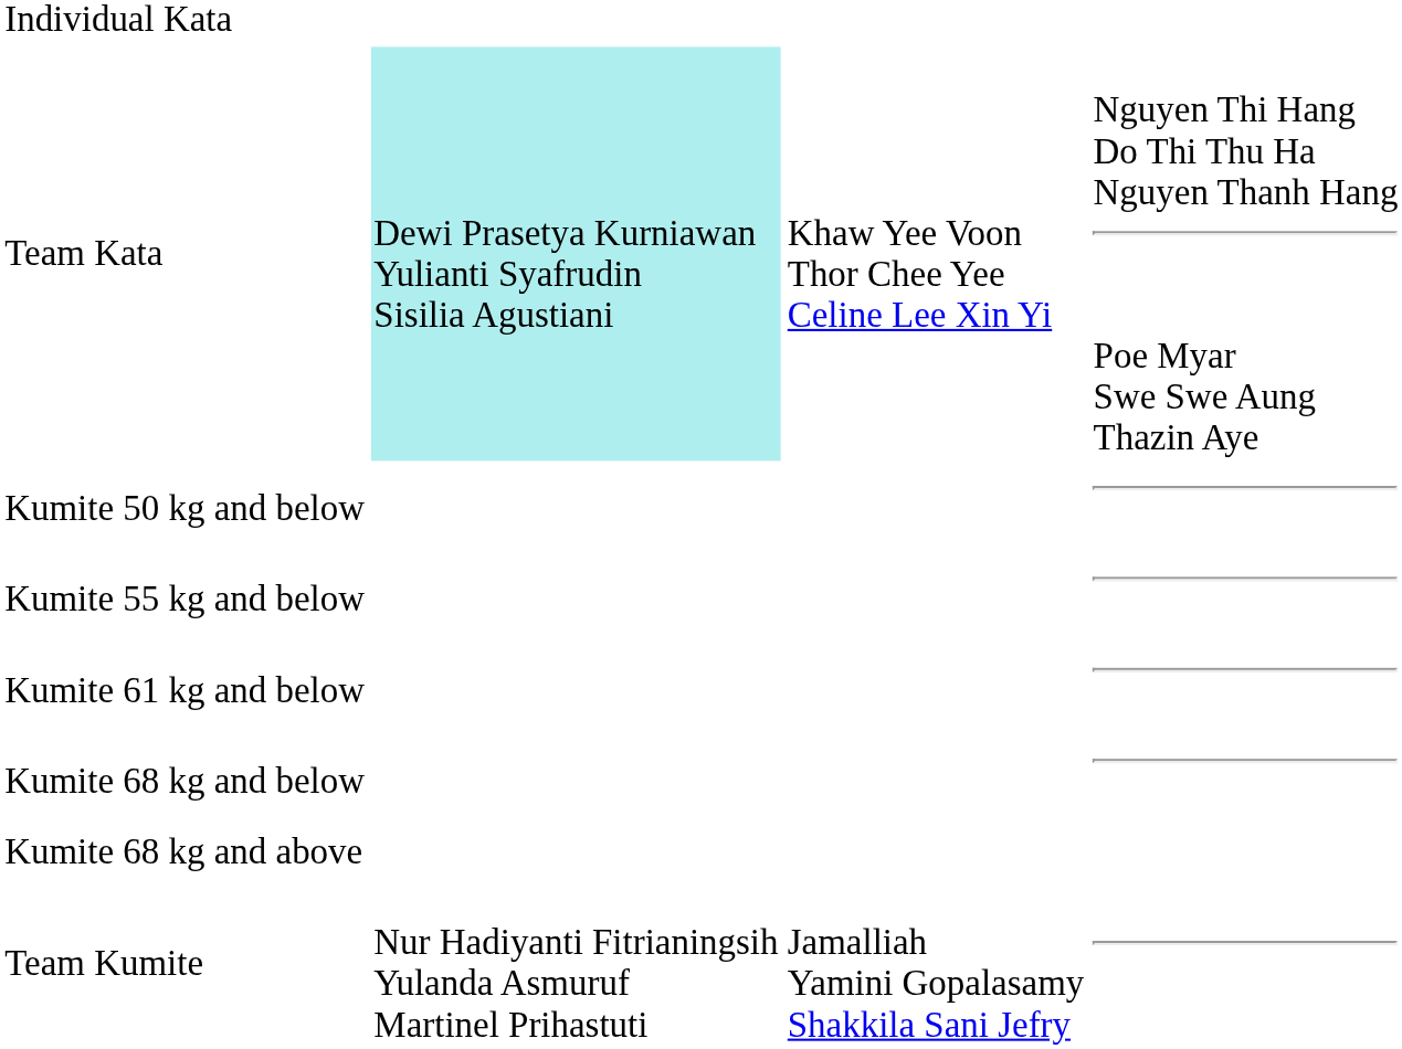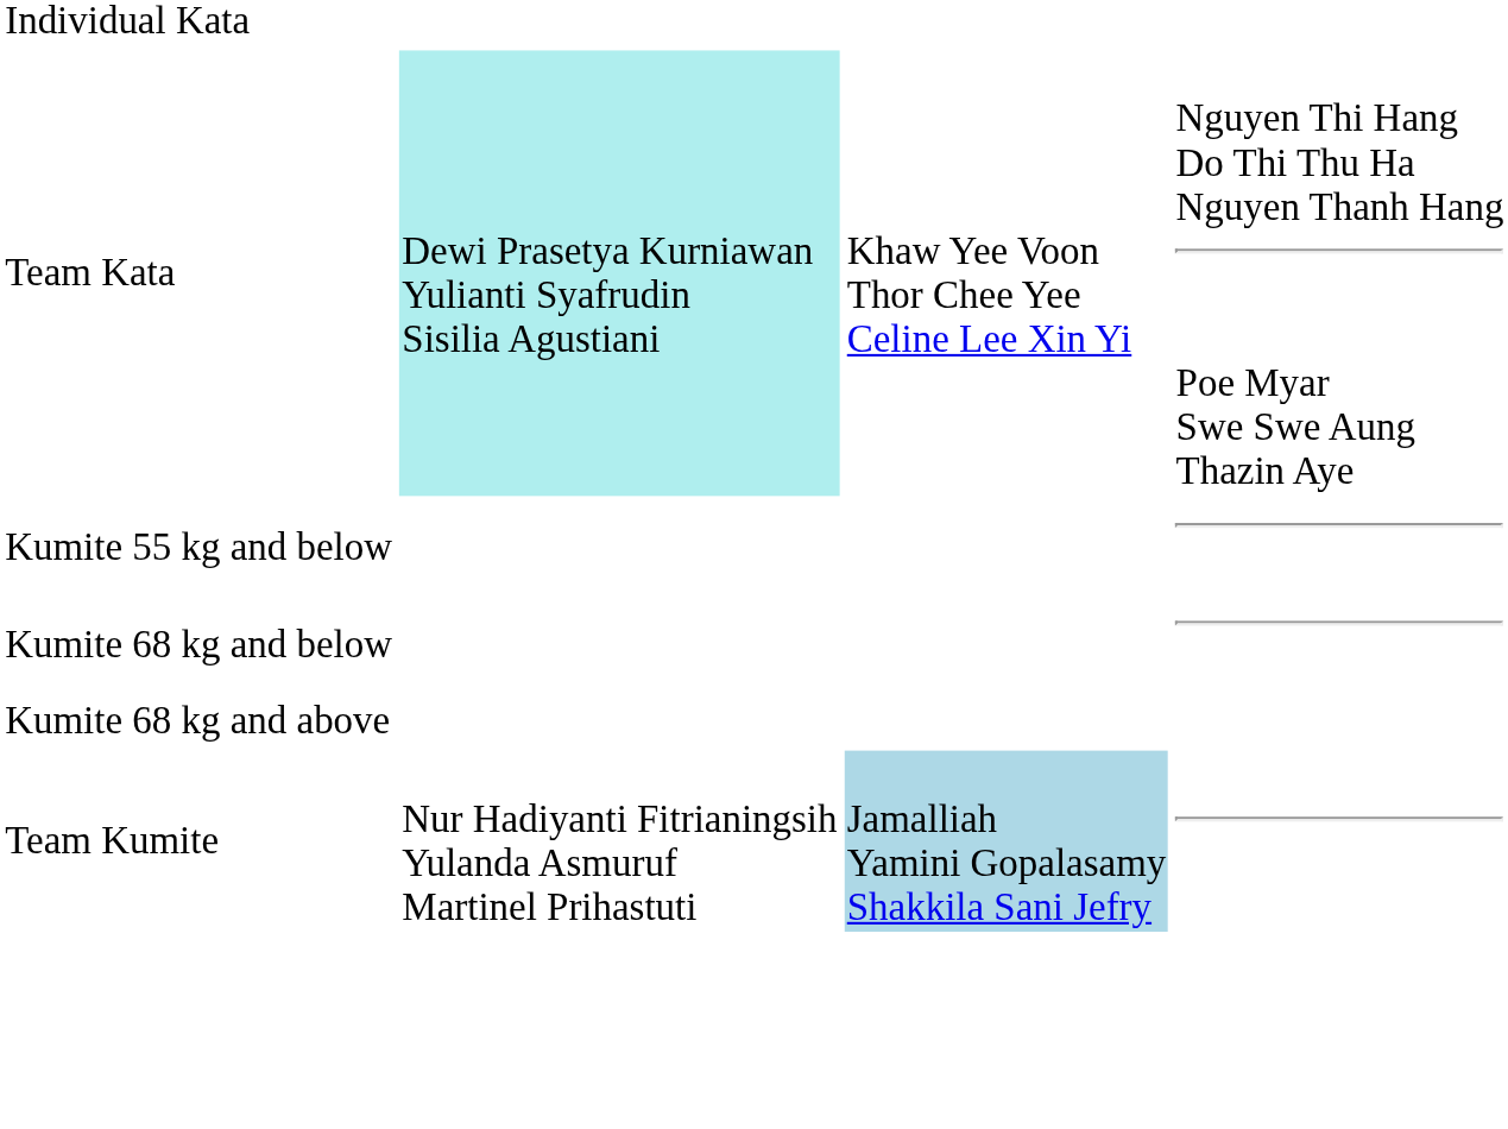 <table>
 <tr>
 <td>Individual Kata</td>
 <td></td>
 <td></td>
 <td></td>
 </tr>
 <tr>
 <td>Team Kata</td>
 <td style="background: paleturquoise;"><br>Dewi Prasetya Kurniawan<br>Yulianti Syafrudin<br>Sisilia Agustiani</td>
 <td><br>Khaw Yee Voon<br>Thor Chee Yee<br><a href='#'>Celine Lee Xin Yi</a></td>
 <td><br>Nguyen Thi Hang<br>Do Thi Thu Ha<br>Nguyen Thanh Hang<hr><br><br>Poe Myar<br>Swe Swe Aung<br>Thazin Aye</td>
 </tr>
 <tr>
-<td>Kumite 50 kg and below</td>
-<td></td>
-<td></td>
-<td><hr><br></td>
-</tr>
-<tr>
 <td>Kumite 55 kg and below</td>
-<td></td>
-<td></td>
-<td><hr><br></td>
-</tr>
-<tr>
-<td>Kumite 61 kg and below</td>
 <td></td>
 <td></td>
 <td><hr><br></td>
 </tr>
 <tr>
 <td>Kumite 68 kg and below</td>
 <td></td>
 <td></td>
 <td><hr><br></td>
 </tr>
 <tr>
 <td>Kumite 68 kg and above</td>
 <td></td>
 <td></td>
 <td></td>
 </tr>
 <tr>
 <td>Team Kumite</td>
 <td><br>Nur Hadiyanti Fitrianingsih<br>Yulanda Asmuruf<br>Martinel Prihastuti</td>
-<td><br>Jamalliah<br>Yamini Gopalasamy<br><a href='#'>Shakkila Sani Jefry</a></td>
+<td style="background: lightblue;"><br>Jamalliah<br>Yamini Gopalasamy<br><a href='#'>Shakkila Sani Jefry</a></td>
 <td><hr><br></td>
 </tr>
 <tr>
 </tr>
 </table>
